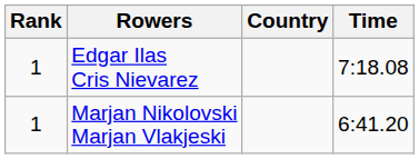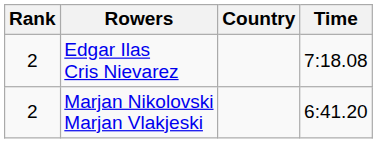 <table class="wikitable" style="text-align:center">
 <tr>
 <th>Rank</th>
 <th>Rowers</th>
 <th>Country</th>
 <th>Time</th>
 </tr>
 <tr>
-<td>1</td>
+<td>2</td>
 <td align="left"><a href='#'>Edgar Ilas</a><br><a href='#'>Cris Nievarez</a></td>
 <td align="left"></td>
 <td>7:18.08</td>
 </tr>
 <tr>
-<td>1</td>
+<td>2</td>
 <td align="left"><a href='#'>Marjan Nikolovski</a><br><a href='#'>Marjan Vlakjeski</a></td>
 <td align="left"></td>
 <td>6:41.20</td>
 </tr>
 </table>
